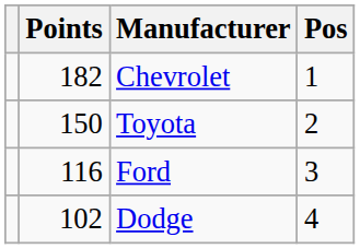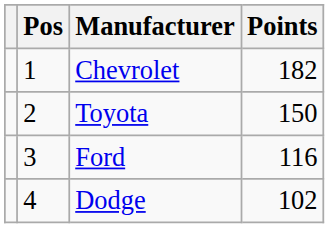 <table class="wikitable" style="font-size: 95%;">
 <tr>
 <th></th>
+<th>Pos</th>
+<th>Manufacturer</th>
 <th>Points</th>
-<th>Manufacturer</th>
-<th>Pos</th>
 </tr>
 <tr>
 <td align="left"></td>
+<td>1</td>
+<td><a href='#'>Chevrolet</a></td>
 <td style="text-align:right;">182</td>
-<td><a href='#'>Chevrolet</a></td>
-<td>1</td>
 </tr>
 <tr>
 <td align="left"></td>
+<td>2</td>
+<td><a href='#'>Toyota</a></td>
 <td style="text-align:right;">150</td>
-<td><a href='#'>Toyota</a></td>
-<td>2</td>
 </tr>
 <tr>
 <td align="left"></td>
+<td>3</td>
+<td><a href='#'>Ford</a></td>
 <td style="text-align:right;">116</td>
-<td><a href='#'>Ford</a></td>
-<td>3</td>
 </tr>
 <tr>
 <td align="left"></td>
+<td>4</td>
+<td><a href='#'>Dodge</a></td>
 <td style="text-align:right;">102</td>
-<td><a href='#'>Dodge</a></td>
-<td>4</td>
 </tr>
 </table>
